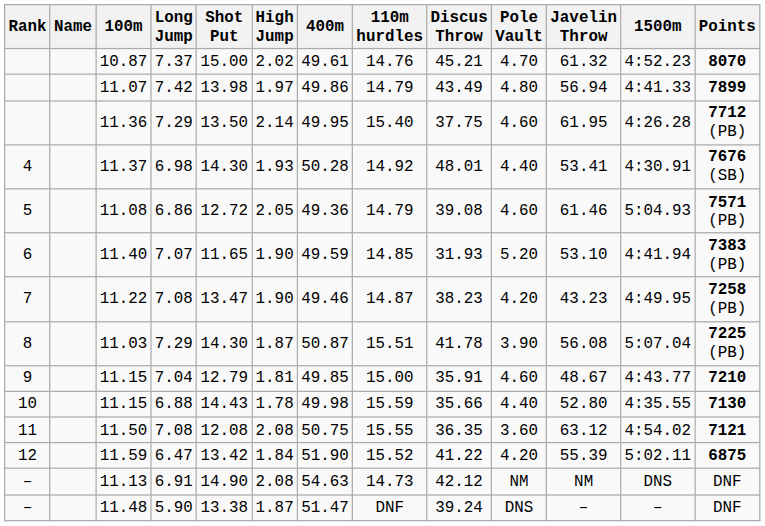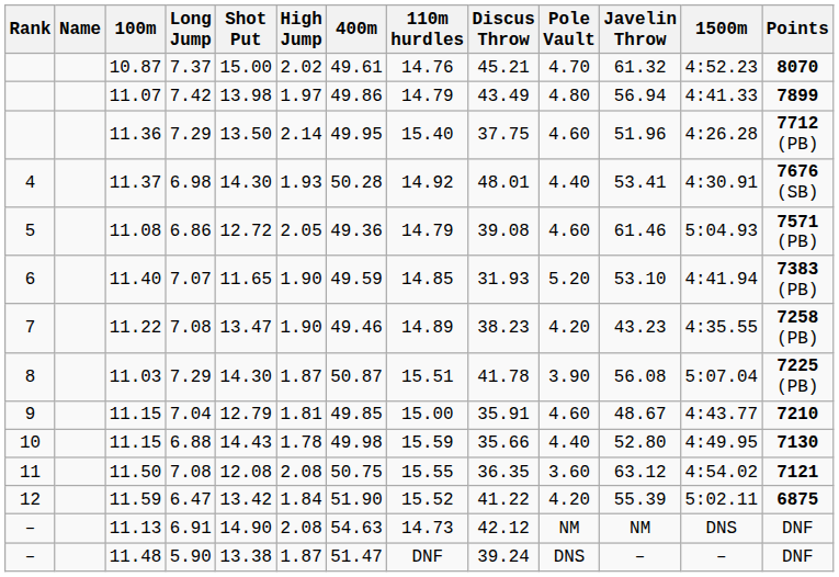 <table class="wikitable sortable" style="text-align:center;">
 <tr>
 <th>Rank</th>
 <th>Name</th>
 <th>100m</th>
 <th>Long Jump</th>
 <th>Shot Put</th>
 <th>High Jump</th>
 <th>400m</th>
 <th>110m hurdles</th>
 <th>Discus Throw</th>
 <th>Pole Vault</th>
 <th>Javelin Throw</th>
 <th>1500m</th>
 <th>Points</th>
 </tr>
 <tr>
 <td></td>
 <td align=left></td>
 <td>10.87</td>
 <td>7.37</td>
 <td>15.00</td>
 <td>2.02</td>
 <td>49.61</td>
 <td>14.76</td>
 <td>45.21</td>
 <td>4.70</td>
 <td>61.32</td>
 <td>4:52.23</td>
 <td><strong>8070</strong></td>
 </tr>
 <tr>
 <td></td>
 <td align=left></td>
 <td>11.07</td>
 <td>7.42</td>
 <td>13.98</td>
 <td>1.97</td>
 <td>49.86</td>
 <td>14.79</td>
 <td>43.49</td>
 <td>4.80</td>
 <td>56.94</td>
 <td>4:41.33</td>
 <td><strong>7899</strong></td>
 </tr>
 <tr>
 <td></td>
 <td align=left></td>
 <td>11.36</td>
 <td>7.29</td>
 <td>13.50</td>
 <td>2.14</td>
 <td>49.95</td>
 <td>15.40</td>
 <td>37.75</td>
 <td>4.60</td>
-<td>61.95</td>
+<td>51.96</td>
 <td>4:26.28</td>
 <td><strong>7712</strong> (PB)</td>
 </tr>
 <tr>
 <td>4</td>
 <td align=left></td>
 <td>11.37</td>
 <td>6.98</td>
 <td>14.30</td>
 <td>1.93</td>
 <td>50.28</td>
 <td>14.92</td>
 <td>48.01</td>
 <td>4.40</td>
 <td>53.41</td>
 <td>4:30.91</td>
 <td><strong>7676</strong> (SB)</td>
 </tr>
 <tr>
 <td>5</td>
 <td align=left></td>
 <td>11.08</td>
 <td>6.86</td>
 <td>12.72</td>
 <td>2.05</td>
 <td>49.36</td>
 <td>14.79</td>
 <td>39.08</td>
 <td>4.60</td>
 <td>61.46</td>
 <td>5:04.93</td>
 <td><strong>7571</strong> (PB)</td>
 </tr>
 <tr>
 <td>6</td>
 <td align=left></td>
 <td>11.40</td>
 <td>7.07</td>
 <td>11.65</td>
 <td>1.90</td>
 <td>49.59</td>
 <td>14.85</td>
 <td>31.93</td>
 <td>5.20</td>
 <td>53.10</td>
 <td>4:41.94</td>
 <td><strong>7383</strong> (PB)</td>
 </tr>
 <tr>
 <td>7</td>
 <td align=left></td>
 <td>11.22</td>
 <td>7.08</td>
 <td>13.47</td>
 <td>1.90</td>
 <td>49.46</td>
-<td>14.87</td>
+<td>14.89</td>
 <td>38.23</td>
 <td>4.20</td>
 <td>43.23</td>
-<td>4:49.95</td>
+<td>4:35.55</td>
 <td><strong>7258</strong> (PB)</td>
 </tr>
 <tr>
 <td>8</td>
 <td align=left></td>
 <td>11.03</td>
 <td>7.29</td>
 <td>14.30</td>
 <td>1.87</td>
 <td>50.87</td>
 <td>15.51</td>
 <td>41.78</td>
 <td>3.90</td>
 <td>56.08</td>
 <td>5:07.04</td>
 <td><strong>7225</strong> (PB)</td>
 </tr>
 <tr>
 <td>9</td>
 <td align=left></td>
 <td>11.15</td>
 <td>7.04</td>
 <td>12.79</td>
 <td>1.81</td>
 <td>49.85</td>
 <td>15.00</td>
 <td>35.91</td>
 <td>4.60</td>
 <td>48.67</td>
 <td>4:43.77</td>
 <td><strong>7210</strong></td>
 </tr>
 <tr>
 <td>10</td>
 <td align=left></td>
 <td>11.15</td>
 <td>6.88</td>
 <td>14.43</td>
 <td>1.78</td>
 <td>49.98</td>
 <td>15.59</td>
 <td>35.66</td>
 <td>4.40</td>
 <td>52.80</td>
-<td>4:35.55</td>
+<td>4:49.95</td>
 <td><strong>7130</strong></td>
 </tr>
 <tr>
 <td>11</td>
 <td align=left></td>
 <td>11.50</td>
 <td>7.08</td>
 <td>12.08</td>
 <td>2.08</td>
 <td>50.75</td>
 <td>15.55</td>
 <td>36.35</td>
 <td>3.60</td>
 <td>63.12</td>
 <td>4:54.02</td>
 <td><strong>7121</strong></td>
 </tr>
 <tr>
 <td>12</td>
 <td align=left></td>
 <td>11.59</td>
 <td>6.47</td>
 <td>13.42</td>
 <td>1.84</td>
 <td>51.90</td>
 <td>15.52</td>
 <td>41.22</td>
 <td>4.20</td>
 <td>55.39</td>
 <td>5:02.11</td>
 <td><strong>6875</strong></td>
 </tr>
 <tr>
 <td>–</td>
 <td align=left></td>
 <td>11.13</td>
 <td>6.91</td>
 <td>14.90</td>
 <td>2.08</td>
 <td>54.63</td>
 <td>14.73</td>
 <td>42.12</td>
 <td>NM</td>
 <td>NM</td>
 <td>DNS</td>
 <td>DNF</td>
 </tr>
 <tr>
 <td>–</td>
 <td align=left></td>
 <td>11.48</td>
 <td>5.90</td>
 <td>13.38</td>
 <td>1.87</td>
 <td>51.47</td>
 <td>DNF</td>
 <td>39.24</td>
 <td>DNS</td>
 <td>–</td>
 <td>–</td>
 <td>DNF</td>
 </tr>
 </table>
